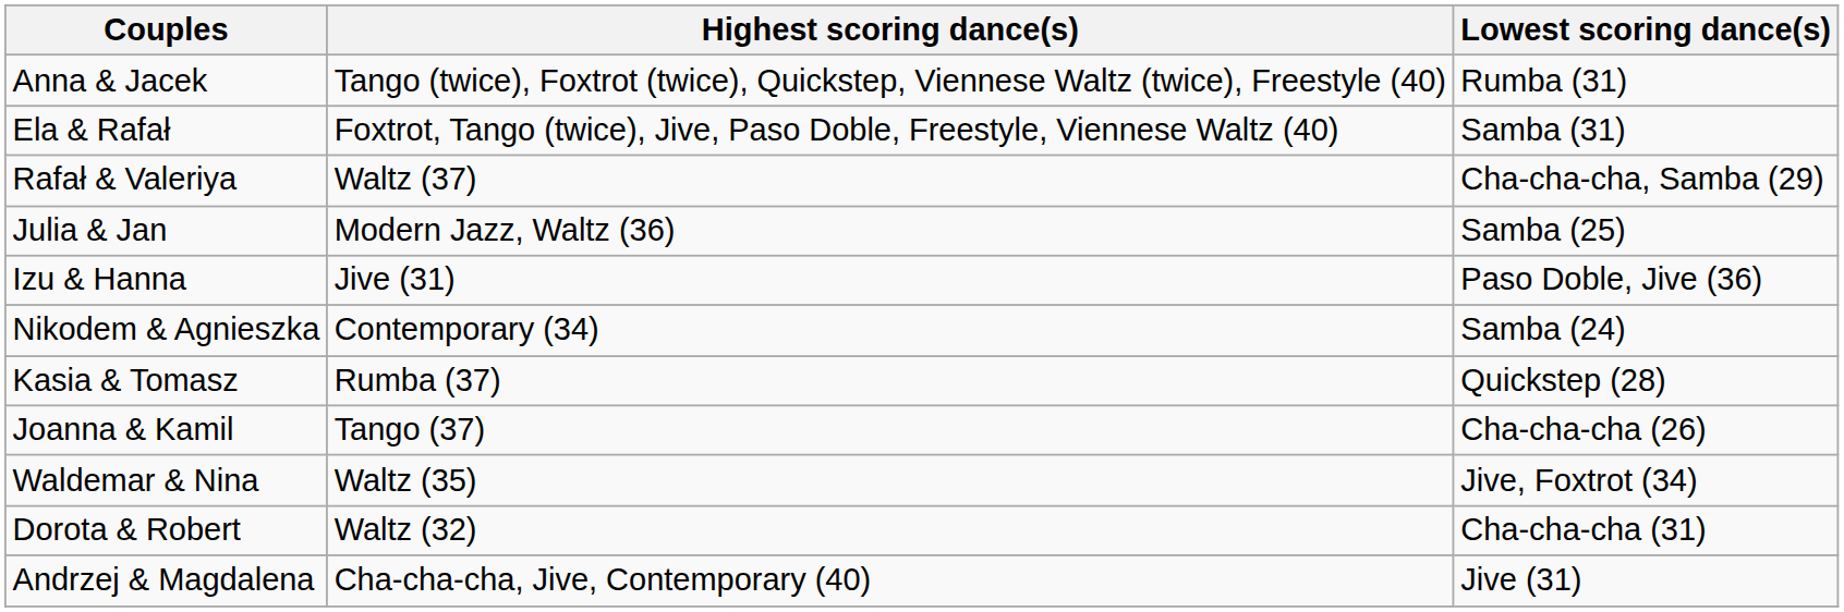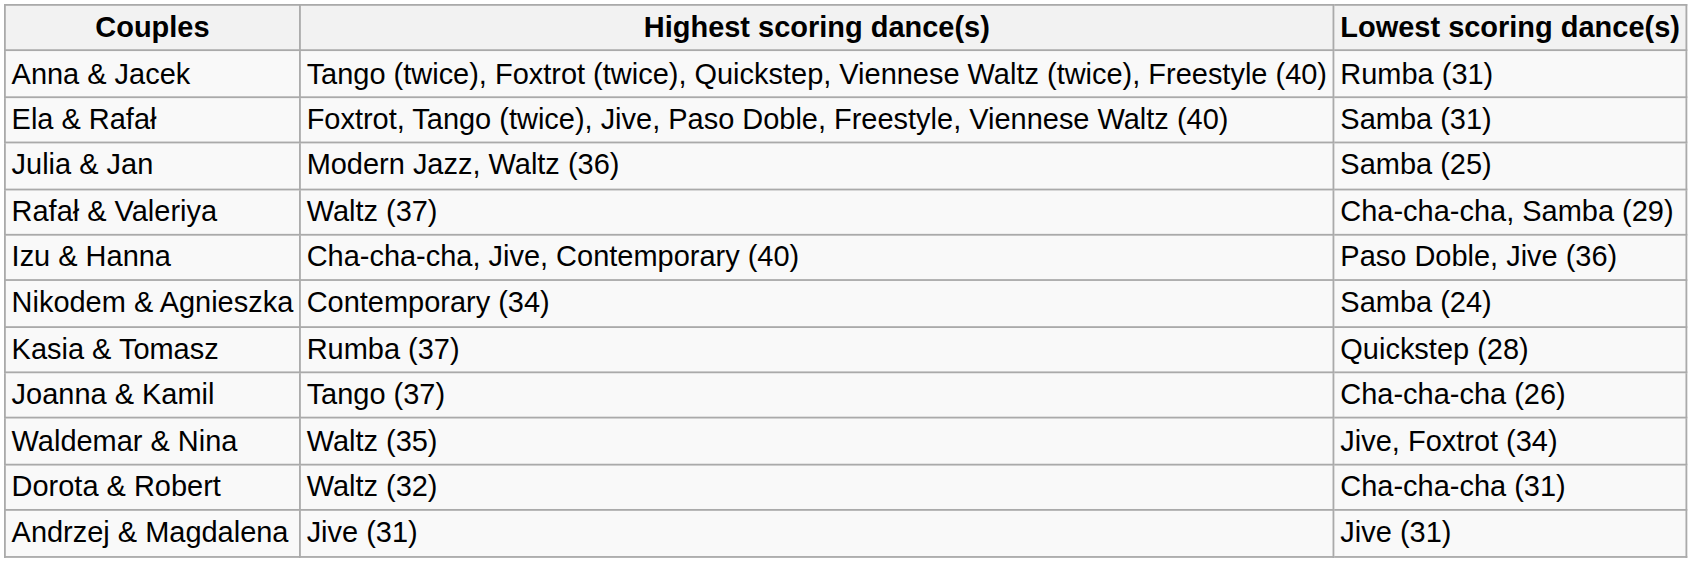 <table class="wikitable">
 <tr>
 <th>Couples</th>
 <th>Highest scoring dance(s)</th>
 <th>Lowest scoring dance(s)</th>
 </tr>
 <tr>
 <td>Anna & Jacek</td>
 <td>Tango (twice), Foxtrot (twice), Quickstep, Viennese Waltz (twice), Freestyle (40)</td>
 <td>Rumba (31)</td>
 </tr>
 <tr>
 <td>Ela & Rafał</td>
 <td>Foxtrot, Tango (twice), Jive, Paso Doble, Freestyle, Viennese Waltz (40)</td>
 <td>Samba (31)</td>
 </tr>
 <tr>
+<td>Julia & Jan</td>
+<td>Modern Jazz, Waltz (36)</td>
+<td>Samba (25)</td>
+</tr>
+<tr>
 <td>Rafał & Valeriya</td>
 <td>Waltz (37)</td>
 <td>Cha-cha-cha, Samba (29)</td>
 </tr>
 <tr>
-<td>Julia & Jan</td>
-<td>Modern Jazz, Waltz (36)</td>
-<td>Samba (25)</td>
-</tr>
-<tr>
 <td>Izu & Hanna</td>
-<td>Jive (31)</td>
+<td>Cha-cha-cha, Jive, Contemporary (40)</td>
 <td>Paso Doble, Jive (36)</td>
 </tr>
 <tr>
 <td>Nikodem & Agnieszka</td>
 <td>Contemporary (34)</td>
 <td>Samba (24)</td>
 </tr>
 <tr>
 <td>Kasia & Tomasz</td>
 <td>Rumba (37)</td>
 <td>Quickstep (28)</td>
 </tr>
 <tr>
 <td>Joanna & Kamil</td>
 <td>Tango (37)</td>
 <td>Cha-cha-cha (26)</td>
 </tr>
 <tr>
 <td>Waldemar & Nina</td>
 <td>Waltz (35)</td>
 <td>Jive, Foxtrot (34)</td>
 </tr>
 <tr>
 <td>Dorota & Robert</td>
 <td>Waltz (32)</td>
 <td>Cha-cha-cha (31)</td>
 </tr>
 <tr>
 <td>Andrzej & Magdalena</td>
-<td>Cha-cha-cha, Jive, Contemporary (40)</td>
+<td>Jive (31)</td>
 <td>Jive (31)</td>
 </tr>
 </table>
